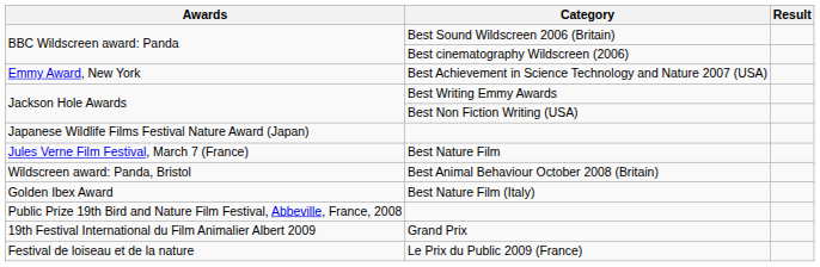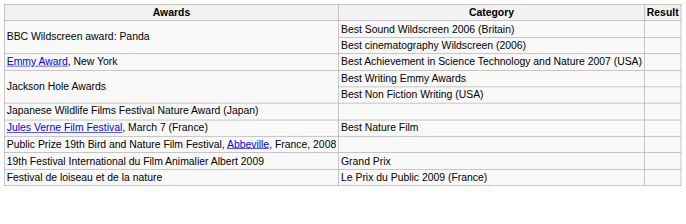 <table class="wikitable">
 <tr>
 <th>Awards</th>
 <th>Category</th>
 <th>Result</th>
 </tr>
 <tr>
 <td rowspan="2">BBC Wildscreen award: Panda</td>
 <td>Best Sound Wildscreen 2006 (Britain)</td>
 <td></td>
 </tr>
 <tr>
 <td>Best cinematography Wildscreen (2006)</td>
 <td></td>
 </tr>
 <tr>
 <td><a href='#'>Emmy Award</a>, New York</td>
 <td>Best Achievement in Science Technology and Nature 2007 (USA)</td>
 <td></td>
 </tr>
 <tr>
 <td rowspan="2">Jackson Hole Awards</td>
 <td>Best Writing Emmy Awards</td>
 <td></td>
 </tr>
 <tr>
 <td>Best Non Fiction Writing (USA)</td>
 <td></td>
 </tr>
 <tr>
 <td>Japanese Wildlife Films Festival Nature Award (Japan)</td>
 <td></td>
 <td></td>
 </tr>
 <tr>
 <td><a href='#'>Jules Verne Film Festival</a>, March 7 (France)</td>
 <td>Best Nature Film</td>
 <td></td>
 </tr>
 <tr>
-<td>Wildscreen award: Panda, Bristol</td>
-<td>Best Animal Behaviour October 2008 (Britain)</td>
-<td></td>
-</tr>
-<tr>
-<td>Golden Ibex Award</td>
-<td>Best Nature Film (Italy)</td>
-<td></td>
-</tr>
-<tr>
 <td>Public Prize 19th Bird and Nature Film Festival, <a href='#'>Abbeville</a>, France, 2008</td>
 <td></td>
 <td></td>
 </tr>
 <tr>
 <td>19th Festival International du Film Animalier Albert 2009</td>
 <td>Grand Prix</td>
 <td></td>
 </tr>
 <tr>
 <td>Festival de loiseau et de la nature</td>
 <td>Le Prix du Public 2009 (France)</td>
 <td></td>
 </tr>
 </table>
